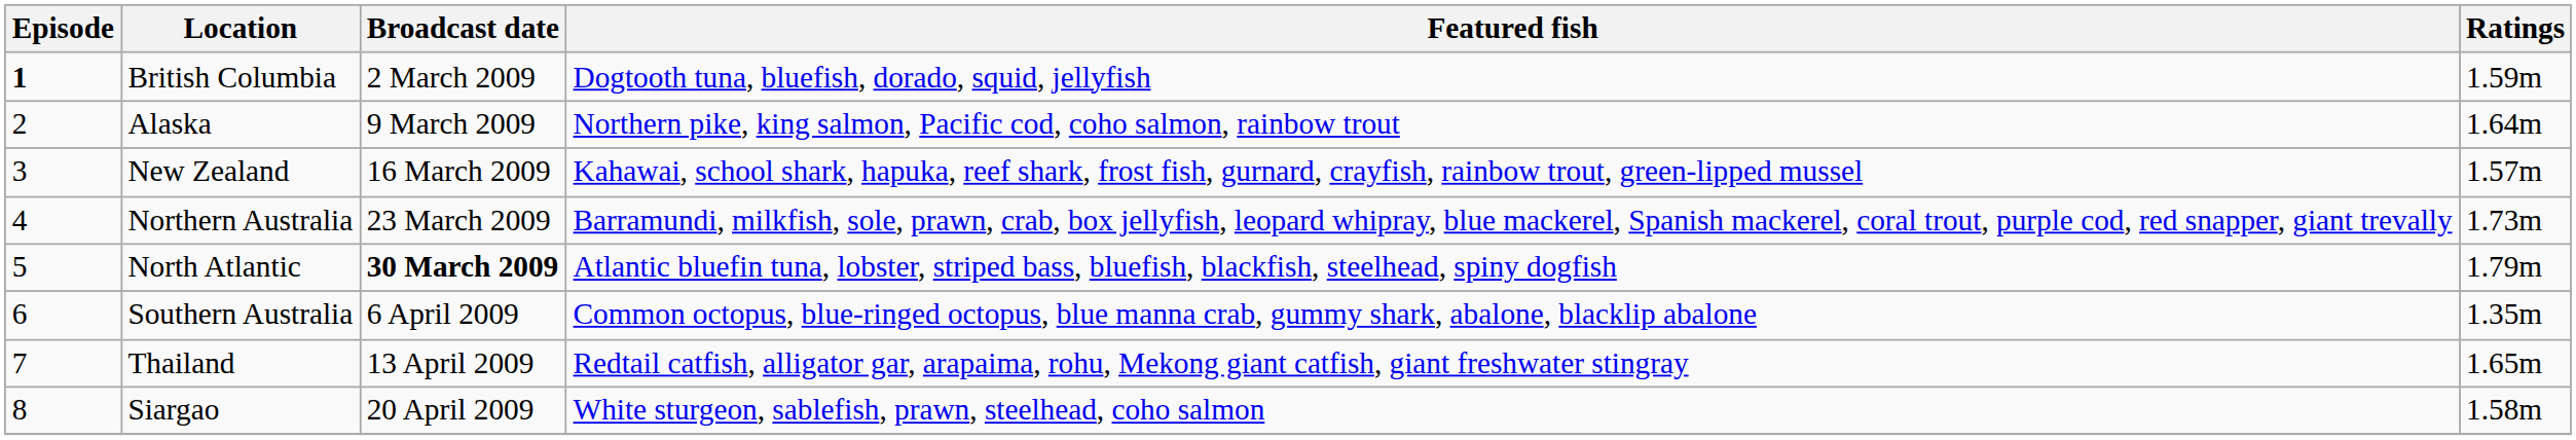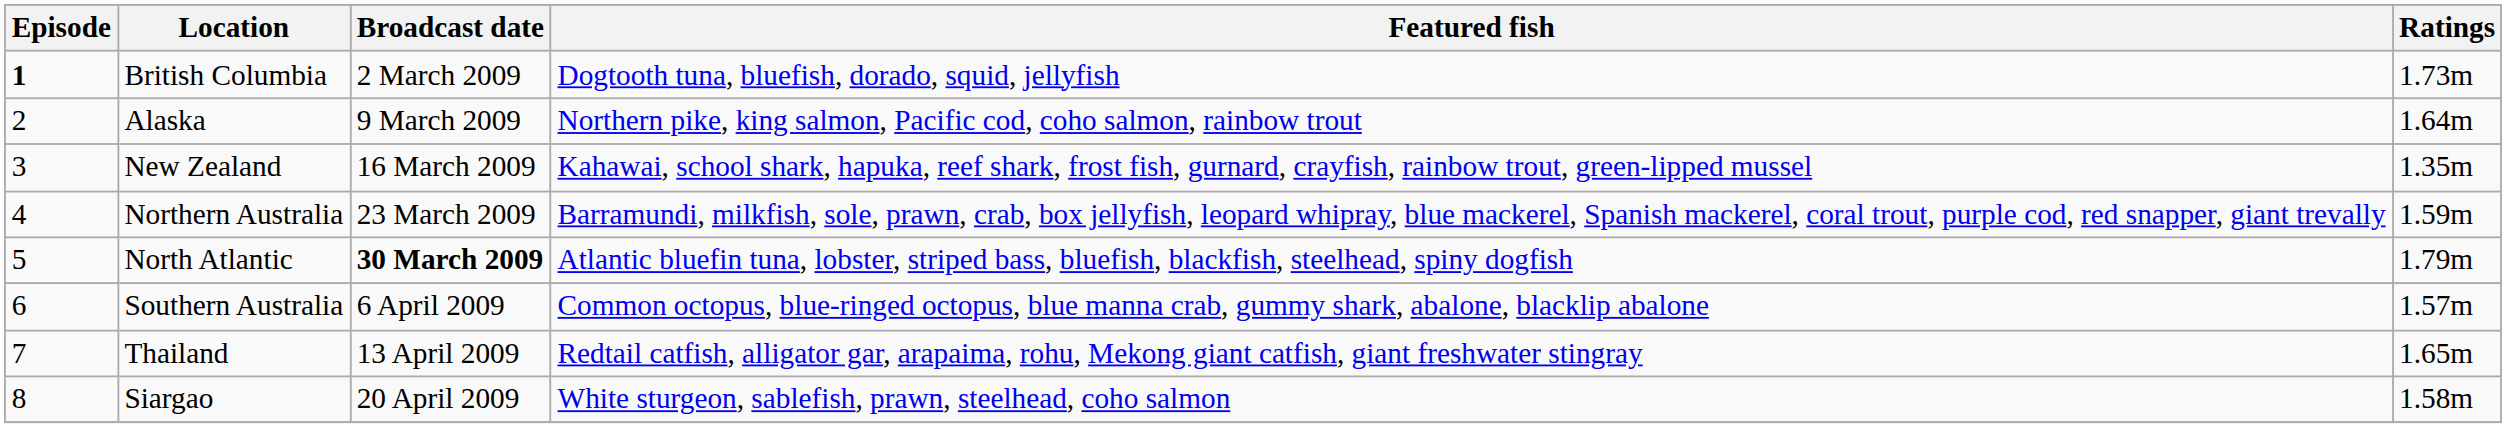 <table class="wikitable">
 <tr>
 <th>Episode</th>
 <th>Location</th>
 <th>Broadcast date</th>
 <th>Featured fish</th>
 <th>Ratings</th>
 </tr>
 <tr>
 <td><strong>1</strong></td>
 <td>British Columbia</td>
 <td>2 March 2009</td>
 <td><a href='#'>Dogtooth tuna</a>, <a href='#'>bluefish</a>, <a href='#'>dorado</a>, <a href='#'>squid</a>, <a href='#'>jellyfish</a></td>
-<td>1.59m</td>
+<td>1.73m</td>
 </tr>
 <tr>
 <td>2</td>
 <td>Alaska</td>
 <td>9 March 2009</td>
 <td><a href='#'>Northern pike</a>, <a href='#'>king salmon</a>, <a href='#'>Pacific cod</a>, <a href='#'>coho salmon</a>, <a href='#'>rainbow trout</a></td>
 <td>1.64m</td>
 </tr>
 <tr>
 <td>3</td>
 <td>New Zealand</td>
 <td>16 March 2009</td>
 <td><a href='#'>Kahawai</a>, <a href='#'>school shark</a>, <a href='#'>hapuka</a>, <a href='#'>reef shark</a>, <a href='#'>frost fish</a>, <a href='#'>gurnard</a>, <a href='#'>crayfish</a>, <a href='#'>rainbow trout</a>, <a href='#'>green-lipped mussel</a></td>
-<td>1.57m</td>
+<td>1.35m</td>
 </tr>
 <tr>
 <td>4</td>
 <td>Northern Australia</td>
 <td>23 March 2009</td>
 <td><a href='#'>Barramundi</a>, <a href='#'>milkfish</a>, <a href='#'>sole</a>, <a href='#'>prawn</a>, <a href='#'>crab</a>, <a href='#'>box jellyfish</a>, <a href='#'>leopard whipray</a>, <a href='#'>blue mackerel</a>, <a href='#'>Spanish mackerel</a>, <a href='#'>coral trout</a>, <a href='#'>purple cod</a>, <a href='#'>red snapper</a>, <a href='#'>giant trevally</a></td>
-<td>1.73m</td>
+<td>1.59m</td>
 </tr>
 <tr>
 <td>5</td>
 <td>North Atlantic</td>
 <td><strong>30 March 2009</strong></td>
 <td><a href='#'>Atlantic bluefin tuna</a>, <a href='#'>lobster</a>, <a href='#'>striped bass</a>, <a href='#'>bluefish</a>, <a href='#'>blackfish</a>, <a href='#'>steelhead</a>, <a href='#'>spiny dogfish</a></td>
 <td>1.79m</td>
 </tr>
 <tr>
 <td>6</td>
 <td>Southern Australia</td>
 <td>6 April 2009</td>
 <td><a href='#'>Common octopus</a>, <a href='#'>blue-ringed octopus</a>, <a href='#'>blue manna crab</a>, <a href='#'>gummy shark</a>, <a href='#'>abalone</a>, <a href='#'>blacklip abalone</a></td>
-<td>1.35m</td>
+<td>1.57m</td>
 </tr>
 <tr>
 <td>7</td>
 <td>Thailand</td>
 <td>13 April 2009</td>
 <td><a href='#'>Redtail catfish</a>, <a href='#'>alligator gar</a>, <a href='#'>arapaima</a>, <a href='#'>rohu</a>, <a href='#'>Mekong giant catfish</a>, <a href='#'>giant freshwater stingray</a></td>
 <td>1.65m</td>
 </tr>
 <tr>
 <td>8</td>
 <td>Siargao</td>
 <td>20 April 2009</td>
 <td><a href='#'>White sturgeon</a>, <a href='#'>sablefish</a>, <a href='#'>prawn</a>, <a href='#'>steelhead</a>, <a href='#'>coho salmon</a></td>
 <td>1.58m</td>
 </tr>
 <tr>
 </tr>
 </table>
